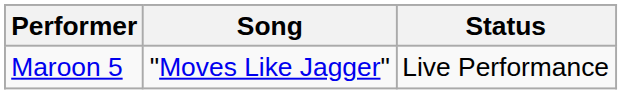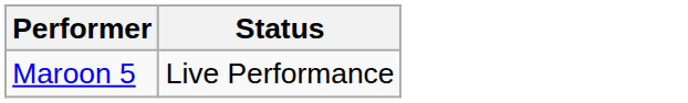 <table class="wikitable" style="font-size:85%">
 <tr>
 <th>Performer</th>
-<th>Song</th>
 <th>Status</th>
 </tr>
 <tr>
 <td> <a href='#'>Maroon 5</a></td>
-<td>"<a href='#'>Moves Like Jagger</a>"</td>
 <td>Live Performance</td>
 </tr>
 </table>
